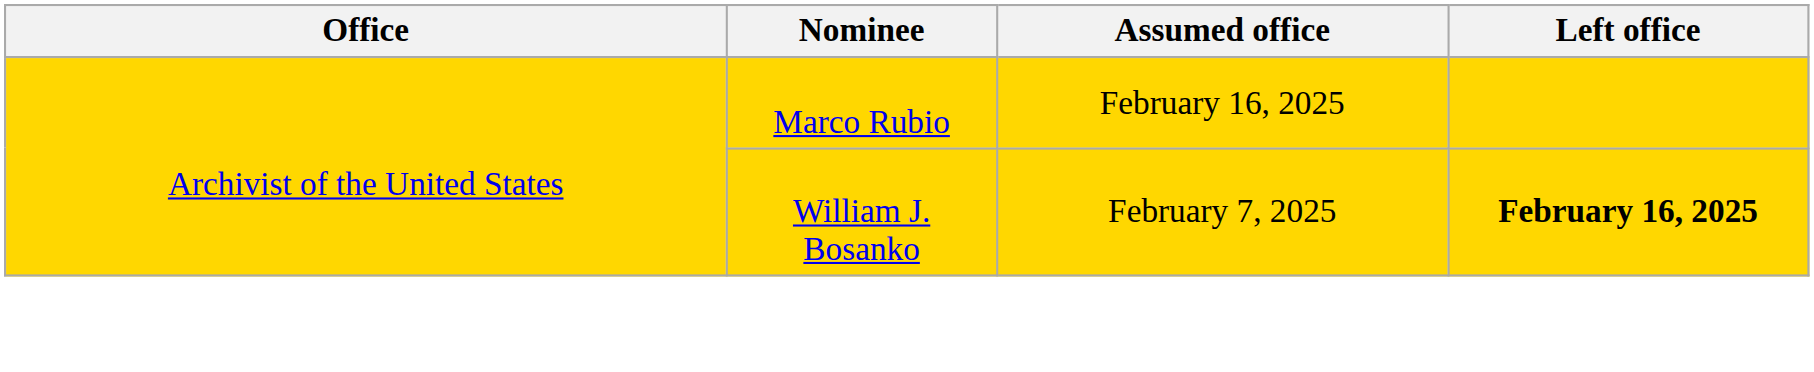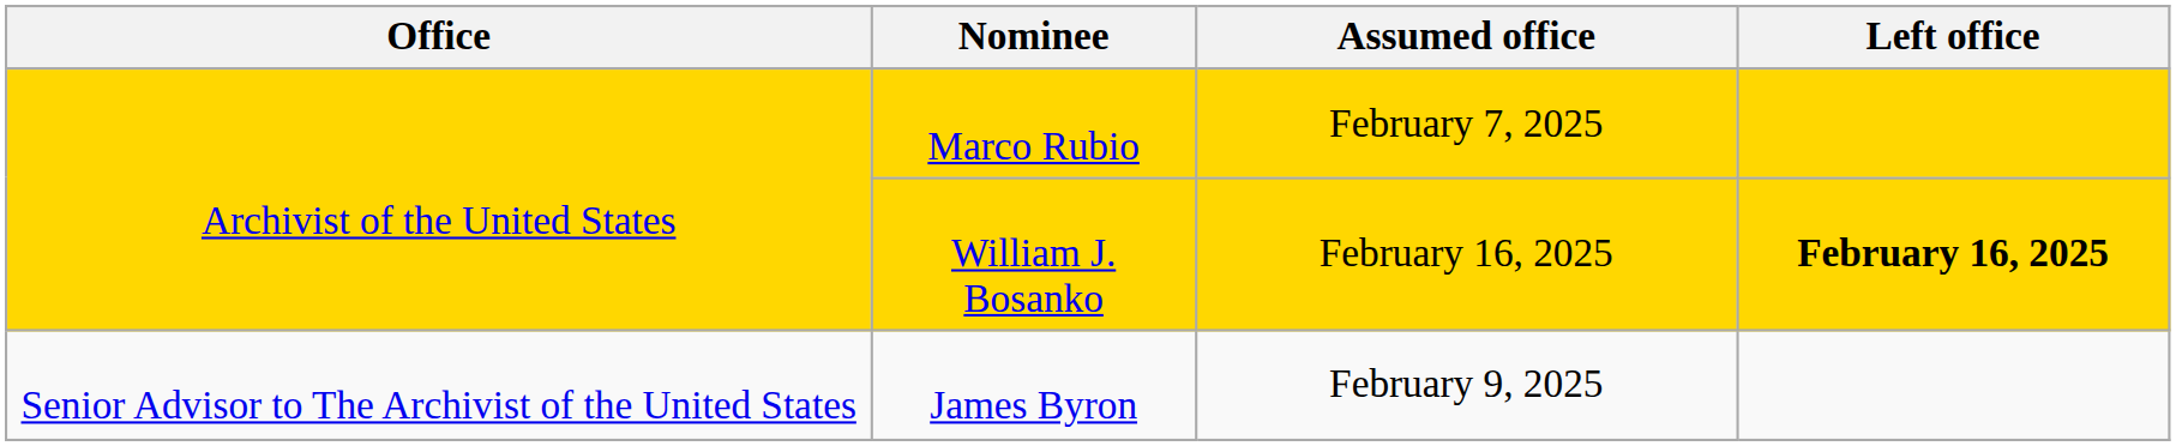 <table class="wikitable sortable" style="text-align:center">
 <tr>
 <th style="width:40%;">Office</th>
 <th style="width:15%;">Nominee</th>
 <th style="width:25%;" data-sort-="" type="date">Assumed office</th>
 <th style="width:20%;" data-sort-="" type="date">Left office</th>
 </tr>
 <tr style="background:gold">
 <td rowspan="2"><br><a href='#'>Archivist of the United States</a></td>
 <td><br><a href='#'>Marco Rubio</a></td>
-<td>February 16, 2025</td>
+<td>February 7, 2025</td>
 <td></td>
 </tr>
 <tr style="background:gold">
 <td><br><a href='#'>William J. Bosanko</a></td>
-<td>February 7, 2025</td>
+<td>February 16, 2025</td>
 <td><strong>February 16, 2025</strong></td>
 </tr>
+<tr>
+<td><br><a href='#'>Senior Advisor to The Archivist of the United States</a></td>
+<td><br><a href='#'>James Byron</a></td>
+<td>February 9, 2025</td>
+<td></td>
+</tr>
 </table>
